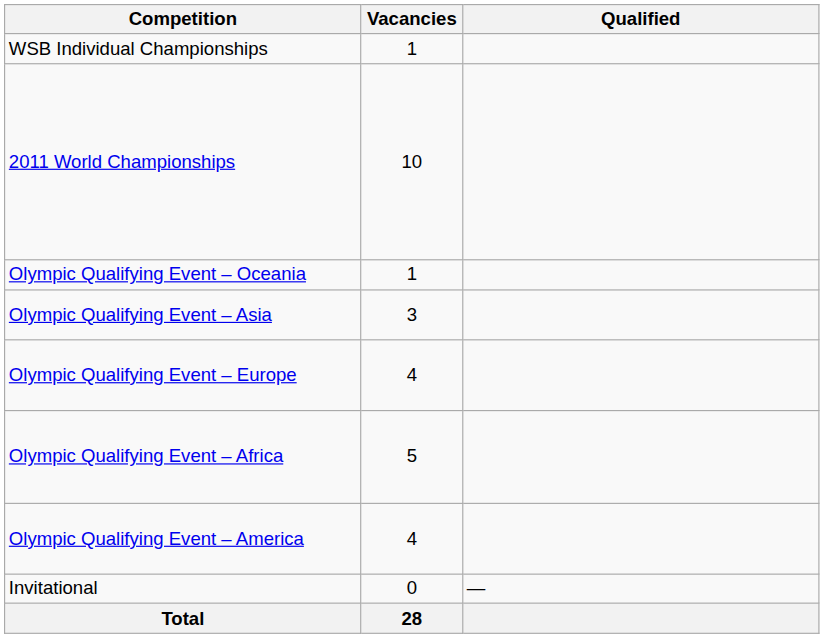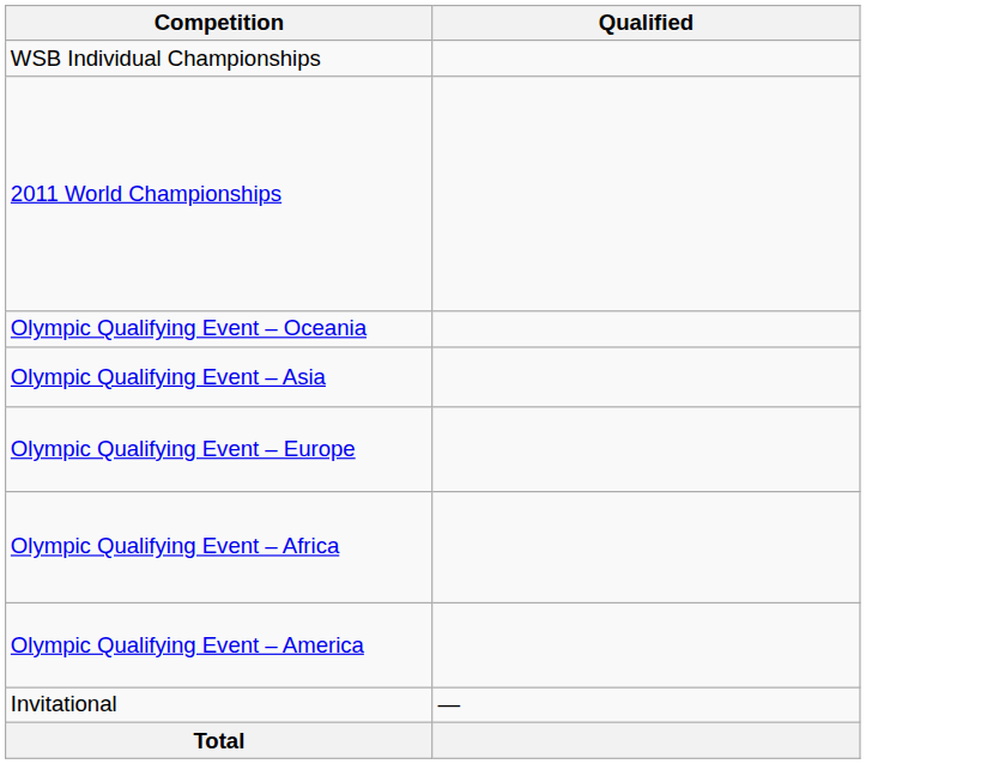 <table class = "wikitable">
 <tr>
 <th width=300>Competition</th>
-<th width=80>Vacancies</th>
 <th width=300>Qualified</th>
 </tr>
 <tr>
 <td>WSB Individual Championships</td>
-<td align="center">1</td>
 <td></td>
 </tr>
 <tr>
 <td><a href='#'>2011 World Championships</a></td>
-<td align="center">10</td>
 <td><br><br><br><br><br><br><br><br><br></td>
 </tr>
 <tr>
 <td><a href='#'>Olympic Qualifying Event – Oceania</a></td>
-<td align="center">1</td>
 <td></td>
 </tr>
 <tr>
 <td><a href='#'>Olympic Qualifying Event – Asia</a></td>
-<td align="center">3</td>
 <td><br><br></td>
 </tr>
 <tr>
 <td><a href='#'>Olympic Qualifying Event – Europe</a></td>
-<td align="center">4</td>
 <td><br><br><br></td>
 </tr>
 <tr>
 <td><a href='#'>Olympic Qualifying Event – Africa</a></td>
-<td align="center">5</td>
 <td><br><br><br><br></td>
 </tr>
 <tr>
 <td><a href='#'>Olympic Qualifying Event – America</a></td>
-<td align="center">4</td>
 <td><br><br><br></td>
 </tr>
 <tr>
 <td>Invitational</td>
-<td align="center">0</td>
 <td>—</td>
 </tr>
 <tr>
 <th>Total</th>
-<th>28</th>
 <th></th>
 </tr>
 </table>
